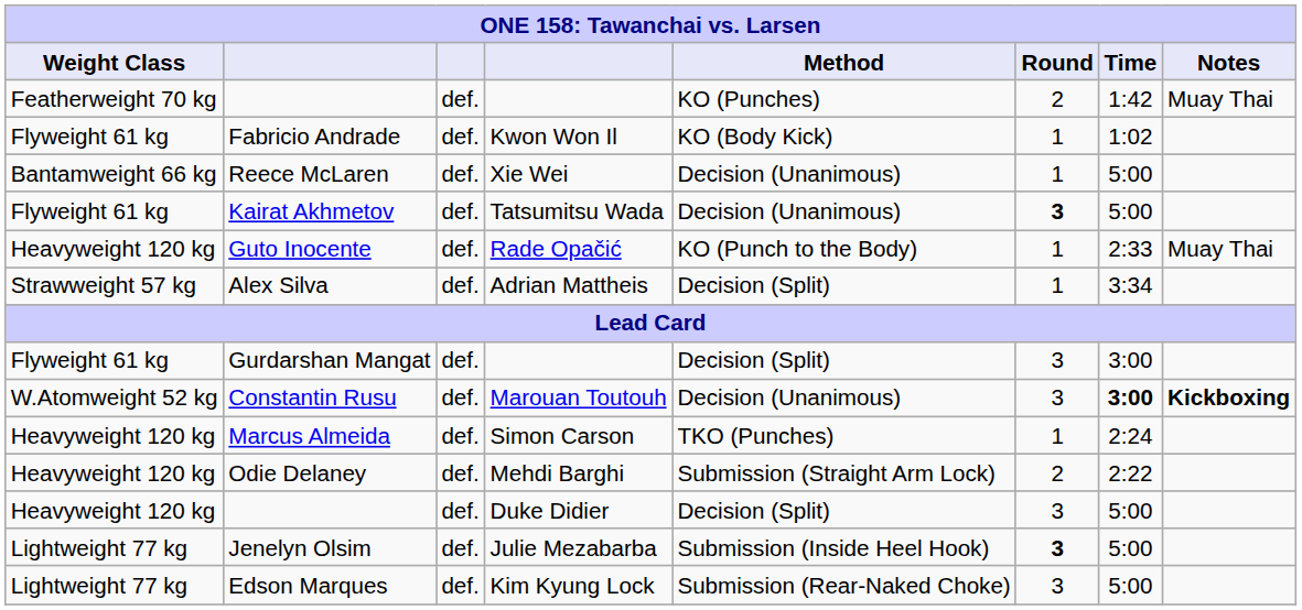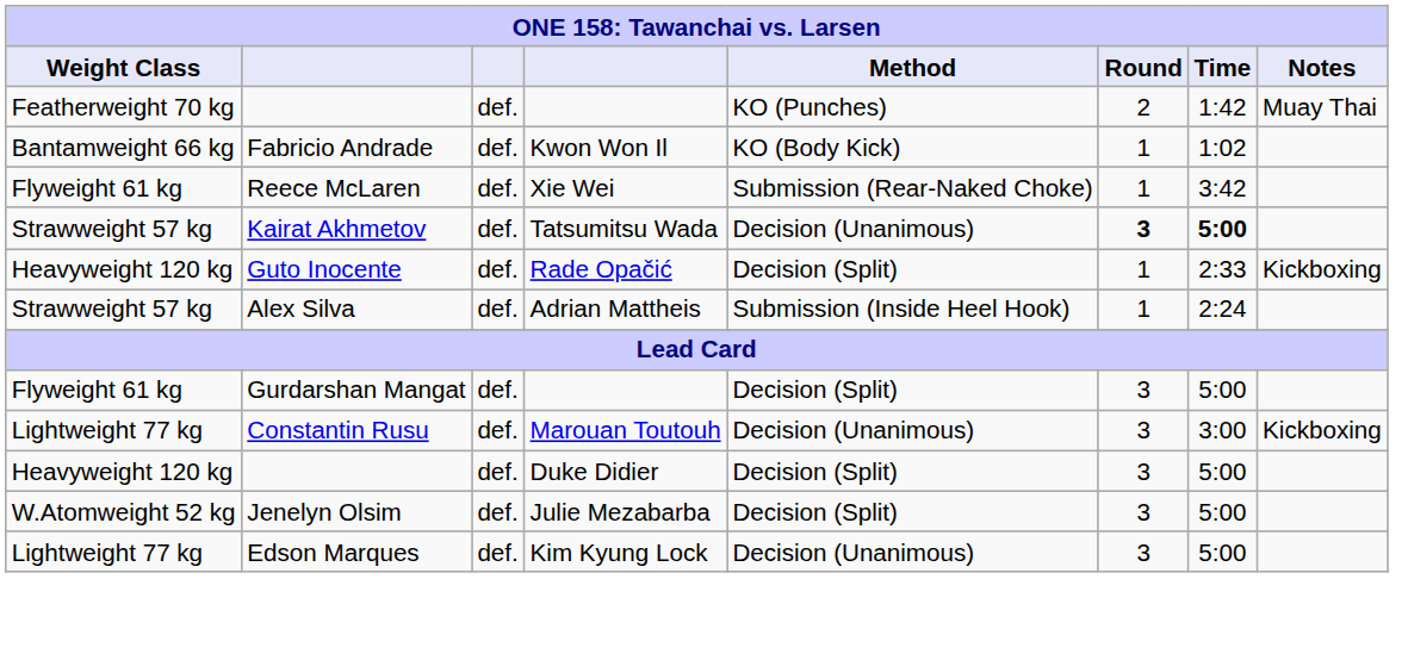 <table class="wikitable" style="font-size: 80%;">
 <tr>
 <th colspan="8" style="background-color: #ccf; color: #000080; text-align: center;"><strong>ONE 158: Tawanchai vs. Larsen</strong></th>
 </tr>
 <tr>
 <th colspan="1" style="background-color: #E6E8FA; color: #000000; text-align: center;">Weight Class</th>
 <th colspan="1" style="background-color: #E6E8FA; color: #000000; text-align: center;"></th>
 <th colspan="1" style="background-color: #E6E8FA; color: #000000; text-align: center;"></th>
 <th colspan="1" style="background-color: #E6E8FA; color: #000000; text-align: center;"></th>
 <th colspan="1" style="background-color: #E6E8FA; color: #000000; text-align: center;">Method</th>
 <th colspan="1" style="background-color: #E6E8FA; color: #000000; text-align: center;">Round</th>
 <th colspan="1" style="background-color: #E6E8FA; color: #000000; text-align: center;">Time</th>
 <th colspan="1" style="background-color: #E6E8FA; color: #000000; text-align: center;">Notes</th>
 </tr>
 <tr>
 <td>Featherweight 70 kg</td>
 <td></td>
 <td>def.</td>
 <td></td>
 <td>KO (Punches)</td>
 <td align=center>2</td>
 <td align=center>1:42</td>
 <td>Muay Thai</td>
 </tr>
 <tr>
-<td>Flyweight 61 kg</td>
+<td>Bantamweight 66 kg</td>
 <td> Fabricio Andrade</td>
 <td>def.</td>
 <td> Kwon Won Il</td>
 <td>KO (Body Kick)</td>
 <td align=center>1</td>
 <td align=center>1:02</td>
 <td></td>
 </tr>
 <tr>
-<td>Bantamweight 66 kg</td>
+<td>Flyweight 61 kg</td>
 <td> Reece McLaren</td>
 <td>def.</td>
 <td> Xie Wei</td>
-<td>Decision (Unanimous)</td>
+<td>Submission (Rear-Naked Choke)</td>
 <td align=center>1</td>
-<td align=center>5:00</td>
+<td align=center>3:42</td>
 <td></td>
 </tr>
 <tr>
-<td>Flyweight 61 kg</td>
+<td>Strawweight 57 kg</td>
 <td> <a href='#'>Kairat Akhmetov</a></td>
 <td>def.</td>
 <td> Tatsumitsu Wada</td>
 <td>Decision (Unanimous)</td>
 <td align=center><strong>3</strong></td>
-<td align=center>5:00</td>
+<td align=center><strong>5:00</strong></td>
 <td></td>
 </tr>
 <tr>
 <td>Heavyweight 120 kg</td>
 <td> <a href='#'>Guto Inocente</a></td>
 <td>def.</td>
 <td> <a href='#'>Rade Opačić</a></td>
-<td>KO (Punch to the Body)</td>
+<td>Decision (Split)</td>
 <td align=center>1</td>
 <td align=center>2:33</td>
-<td>Muay Thai</td>
+<td>Kickboxing</td>
 </tr>
 <tr>
 <td>Strawweight 57 kg</td>
 <td> Alex Silva</td>
 <td>def.</td>
 <td> Adrian Mattheis</td>
-<td>Decision (Split)</td>
+<td>Submission (Inside Heel Hook)</td>
 <td align=center>1</td>
-<td align=center>3:34</td>
+<td align=center>2:24</td>
 <td></td>
 </tr>
 <tr>
 <th colspan="8" style="background-color: #ccf; color: #000080; text-align: center;"><strong>Lead Card</strong></th>
 </tr>
 <tr>
 <td>Flyweight 61 kg</td>
 <td> Gurdarshan Mangat</td>
 <td>def.</td>
 <td></td>
 <td>Decision (Split)</td>
 <td align=center>3</td>
-<td align=center>3:00</td>
+<td align=center>5:00</td>
 <td></td>
 </tr>
 <tr>
-<td>W.Atomweight 52 kg</td>
+<td>Lightweight 77 kg</td>
 <td> <a href='#'>Constantin Rusu</a></td>
 <td>def.</td>
 <td> <a href='#'>Marouan Toutouh</a></td>
 <td>Decision (Unanimous)</td>
 <td align=center>3</td>
-<td align=center><strong>3:00</strong></td>
-<td><strong>Kickboxing</strong></td>
-</tr>
-<tr>
-<td>Heavyweight 120 kg</td>
-<td> <a href='#'>Marcus Almeida</a></td>
-<td>def.</td>
-<td> Simon Carson</td>
-<td>TKO (Punches)</td>
-<td align=center>1</td>
-<td align=center>2:24</td>
-<td></td>
-</tr>
-<tr>
-<td>Heavyweight 120 kg</td>
-<td> Odie Delaney</td>
-<td>def.</td>
-<td> Mehdi Barghi</td>
-<td>Submission (Straight Arm Lock)</td>
-<td align=center>2</td>
-<td align=center>2:22</td>
-<td></td>
+<td align=center>3:00</td>
+<td>Kickboxing</td>
 </tr>
 <tr>
 <td>Heavyweight 120 kg</td>
 <td></td>
 <td>def.</td>
 <td> Duke Didier</td>
 <td>Decision (Split)</td>
 <td align=center>3</td>
 <td align=center>5:00</td>
 <td></td>
 </tr>
 <tr>
-<td>Lightweight 77 kg</td>
+<td>W.Atomweight 52 kg</td>
 <td> Jenelyn Olsim</td>
 <td>def.</td>
 <td> Julie Mezabarba</td>
-<td>Submission (Inside Heel Hook)</td>
-<td align=center><strong>3</strong></td>
+<td>Decision (Split)</td>
+<td align=center>3</td>
 <td align=center>5:00</td>
 <td></td>
 </tr>
 <tr>
 <td>Lightweight 77 kg</td>
 <td> Edson Marques</td>
 <td>def.</td>
 <td> Kim Kyung Lock</td>
-<td>Submission (Rear-Naked Choke)</td>
+<td>Decision (Unanimous)</td>
 <td align=center>3</td>
 <td align=center>5:00</td>
 <td></td>
 </tr>
 </table>
